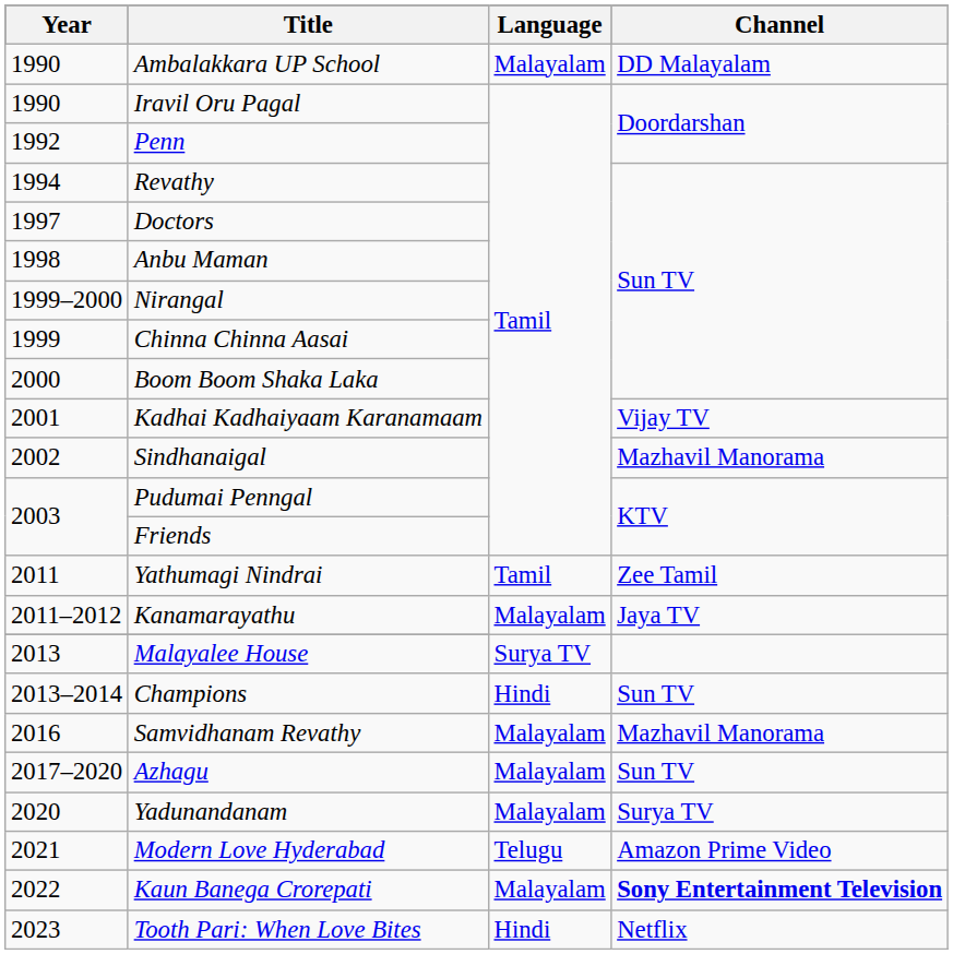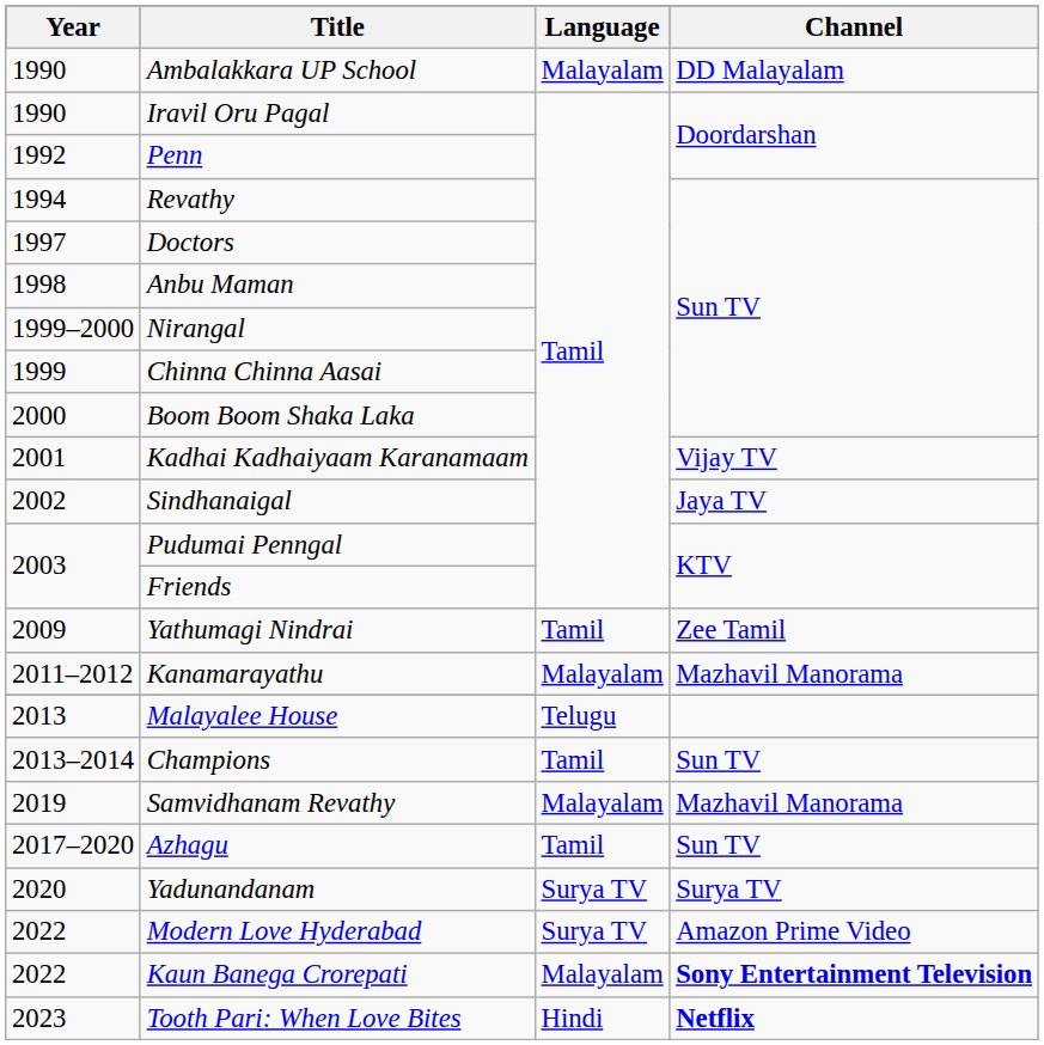 <table class="wikitable sortable">
 <tr style="background:#000;">
 <th>Year</th>
 <th>Title</th>
 <th>Language</th>
 <th>Channel</th>
 </tr>
 <tr>
 <td>1990</td>
 <td><em>Ambalakkara UP School</em></td>
 <td><a href='#'>Malayalam</a></td>
 <td><a href='#'>DD Malayalam</a></td>
 </tr>
 <tr>
 <td>1990</td>
 <td><em>Iravil Oru Pagal</em></td>
 <td rowspan="12"><a href='#'>Tamil</a></td>
 <td rowspan="2"><a href='#'>Doordarshan</a></td>
 </tr>
 <tr>
 <td>1992</td>
 <td><em><a href='#'>Penn</a></em></td>
 </tr>
 <tr>
 <td>1994</td>
 <td><em>Revathy</em></td>
 <td rowspan="6"><a href='#'>Sun TV</a></td>
 </tr>
 <tr>
 <td>1997</td>
 <td><em>Doctors</em></td>
 </tr>
 <tr>
 <td>1998</td>
 <td><em>Anbu Maman</em></td>
 </tr>
 <tr>
 <td>1999–2000</td>
 <td><em>Nirangal</em></td>
 </tr>
 <tr>
 <td>1999</td>
 <td><em>Chinna Chinna Aasai</em></td>
 </tr>
 <tr>
 <td>2000</td>
 <td><em>Boom Boom Shaka Laka</em></td>
 </tr>
 <tr>
 <td>2001</td>
 <td><em>Kadhai Kadhaiyaam Karanamaam</em></td>
 <td><a href='#'>Vijay TV</a></td>
 </tr>
 <tr>
 <td>2002</td>
 <td><em>Sindhanaigal</em></td>
-<td><a href='#'>Mazhavil Manorama</a></td>
+<td><a href='#'>Jaya TV</a></td>
 </tr>
 <tr>
 <td rowspan="2">2003</td>
 <td><em>Pudumai Penngal</em></td>
 <td rowspan="2"><a href='#'>KTV</a></td>
 </tr>
 <tr>
 <td><em>Friends</em></td>
 </tr>
 <tr>
-<td>2011</td>
+<td>2009</td>
 <td><em>Yathumagi Nindrai</em></td>
 <td><a href='#'>Tamil</a></td>
 <td><a href='#'>Zee Tamil</a></td>
 </tr>
 <tr>
 <td>2011–2012</td>
 <td><em>Kanamarayathu</em></td>
 <td rowspan="2"><a href='#'>Malayalam</a></td>
-<td><a href='#'>Jaya TV</a></td>
+<td><a href='#'>Mazhavil Manorama</a></td>
 </tr>
 <tr>
 </tr>
 <tr>
 <td>2013</td>
 <td><em><a href='#'>Malayalee House</a></em></td>
-<td><a href='#'>Surya TV</a></td>
+<td><a href='#'>Telugu</a></td>
 </tr>
 <tr>
 <td>2013–2014</td>
 <td><em>Champions</em></td>
-<td><a href='#'>Hindi</a></td>
+<td><a href='#'>Tamil</a></td>
 <td><a href='#'>Sun TV</a></td>
 </tr>
 <tr>
-<td>2016</td>
+<td>2019</td>
 <td><em>Samvidhanam Revathy</em></td>
 <td><a href='#'>Malayalam</a></td>
 <td><a href='#'>Mazhavil Manorama</a></td>
 </tr>
 <tr>
 <td>2017–2020</td>
 <td><em><a href='#'>Azhagu</a></em></td>
-<td><a href='#'>Malayalam</a></td>
+<td><a href='#'>Tamil</a></td>
 <td><a href='#'>Sun TV</a></td>
 </tr>
 <tr>
 <td>2020</td>
 <td><em>Yadunandanam</em></td>
-<td><a href='#'>Malayalam</a></td>
+<td><a href='#'>Surya TV</a></td>
 <td><a href='#'>Surya TV</a></td>
 </tr>
 <tr>
-<td>2021</td>
+<td>2022</td>
 <td><em><a href='#'>Modern Love Hyderabad</a></em></td>
-<td><a href='#'>Telugu</a></td>
+<td><a href='#'>Surya TV</a></td>
 <td><a href='#'>Amazon Prime Video</a></td>
 </tr>
 <tr>
 <td>2022</td>
 <td><em><a href='#'>Kaun Banega Crorepati</a></em></td>
 <td><a href='#'>Malayalam</a></td>
 <td><strong><a href='#'>Sony Entertainment Television</a></strong></td>
 </tr>
 <tr>
 <td>2023</td>
 <td><em><a href='#'>Tooth Pari: When Love Bites</a></em></td>
 <td><a href='#'>Hindi</a></td>
-<td><a href='#'>Netflix</a></td>
+<td><strong><a href='#'>Netflix</a></strong></td>
 </tr>
 </table>
